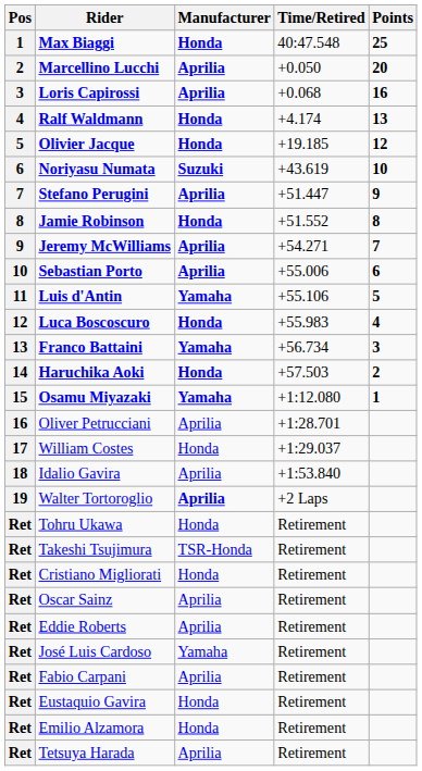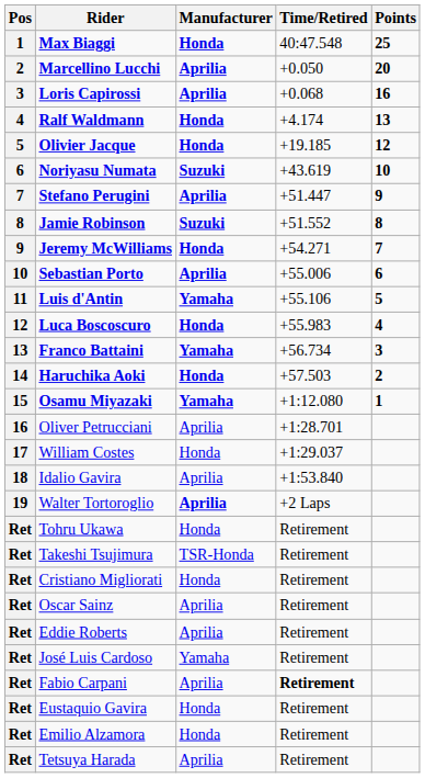 <table class="wikitable" style="font-size: 95%;">
 <tr>
 <th>Pos</th>
 <th>Rider</th>
 <th>Manufacturer</th>
 <th>Time/Retired</th>
 <th>Points</th>
 </tr>
 <tr>
 <th>1</th>
 <td> <strong><a href='#'>Max Biaggi</a></strong></td>
 <td><strong><a href='#'>Honda</a></strong></td>
 <td>40:47.548</td>
 <td><strong>25</strong></td>
 </tr>
 <tr>
 <th>2</th>
 <td> <strong><a href='#'>Marcellino Lucchi</a></strong></td>
 <td><strong><a href='#'>Aprilia</a></strong></td>
 <td>+0.050</td>
 <td><strong>20</strong></td>
 </tr>
 <tr>
 <th>3</th>
 <td> <strong><a href='#'>Loris Capirossi</a></strong></td>
 <td><strong><a href='#'>Aprilia</a></strong></td>
 <td>+0.068</td>
 <td><strong>16</strong></td>
 </tr>
 <tr>
 <th>4</th>
 <td> <strong><a href='#'>Ralf Waldmann</a></strong></td>
 <td><strong><a href='#'>Honda</a></strong></td>
 <td>+4.174</td>
 <td><strong>13</strong></td>
 </tr>
 <tr>
 <th>5</th>
 <td> <strong><a href='#'>Olivier Jacque</a></strong></td>
 <td><strong><a href='#'>Honda</a></strong></td>
 <td>+19.185</td>
 <td><strong>12</strong></td>
 </tr>
 <tr>
 <th>6</th>
 <td> <strong><a href='#'>Noriyasu Numata</a></strong></td>
 <td><strong><a href='#'>Suzuki</a></strong></td>
 <td>+43.619</td>
 <td><strong>10</strong></td>
 </tr>
 <tr>
 <th>7</th>
 <td> <strong><a href='#'>Stefano Perugini</a></strong></td>
 <td><strong><a href='#'>Aprilia</a></strong></td>
 <td>+51.447</td>
 <td><strong>9</strong></td>
 </tr>
 <tr>
 <th>8</th>
 <td> <strong><a href='#'>Jamie Robinson</a></strong></td>
-<td><strong><a href='#'>Honda</a></strong></td>
+<td><strong><a href='#'>Suzuki</a></strong></td>
 <td>+51.552</td>
 <td><strong>8</strong></td>
 </tr>
 <tr>
 <th>9</th>
 <td> <strong><a href='#'>Jeremy McWilliams</a></strong></td>
-<td><strong><a href='#'>Aprilia</a></strong></td>
+<td><strong><a href='#'>Honda</a></strong></td>
 <td>+54.271</td>
 <td><strong>7</strong></td>
 </tr>
 <tr>
 <th>10</th>
 <td> <strong><a href='#'>Sebastian Porto</a></strong></td>
 <td><strong><a href='#'>Aprilia</a></strong></td>
 <td>+55.006</td>
 <td><strong>6</strong></td>
 </tr>
 <tr>
 <th>11</th>
 <td> <strong><a href='#'>Luis d'Antin</a></strong></td>
 <td><strong><a href='#'>Yamaha</a></strong></td>
 <td>+55.106</td>
 <td><strong>5</strong></td>
 </tr>
 <tr>
 <th>12</th>
 <td> <strong><a href='#'>Luca Boscoscuro</a></strong></td>
 <td><strong><a href='#'>Honda</a></strong></td>
 <td>+55.983</td>
 <td><strong>4</strong></td>
 </tr>
 <tr>
 <th>13</th>
 <td> <strong><a href='#'>Franco Battaini</a></strong></td>
 <td><strong><a href='#'>Yamaha</a></strong></td>
 <td>+56.734</td>
 <td><strong>3</strong></td>
 </tr>
 <tr>
 <th>14</th>
 <td> <strong><a href='#'>Haruchika Aoki</a></strong></td>
 <td><strong><a href='#'>Honda</a></strong></td>
 <td>+57.503</td>
 <td><strong>2</strong></td>
 </tr>
 <tr>
 <th>15</th>
 <td> <strong><a href='#'>Osamu Miyazaki</a></strong></td>
 <td><strong><a href='#'>Yamaha</a></strong></td>
 <td>+1:12.080</td>
 <td><strong>1</strong></td>
 </tr>
 <tr>
 <th>16</th>
 <td> <a href='#'>Oliver Petrucciani</a></td>
 <td><a href='#'>Aprilia</a></td>
 <td>+1:28.701</td>
 <td></td>
 </tr>
 <tr>
 <th>17</th>
 <td> <a href='#'>William Costes</a></td>
 <td><a href='#'>Honda</a></td>
 <td>+1:29.037</td>
 <td></td>
 </tr>
 <tr>
 <th>18</th>
 <td> <a href='#'>Idalio Gavira</a></td>
 <td><a href='#'>Aprilia</a></td>
 <td>+1:53.840</td>
 <td></td>
 </tr>
 <tr>
 <th>19</th>
 <td> <a href='#'>Walter Tortoroglio</a></td>
 <td><strong><a href='#'>Aprilia</a></strong></td>
 <td>+2 Laps</td>
 <td></td>
 </tr>
 <tr>
 <th>Ret</th>
 <td> <a href='#'>Tohru Ukawa</a></td>
 <td><a href='#'>Honda</a></td>
 <td>Retirement</td>
 <td></td>
 </tr>
 <tr>
 <th>Ret</th>
 <td> <a href='#'>Takeshi Tsujimura</a></td>
 <td><a href='#'>TSR-Honda</a></td>
 <td>Retirement</td>
 <td></td>
 </tr>
 <tr>
 <th>Ret</th>
 <td> <a href='#'>Cristiano Migliorati</a></td>
 <td><a href='#'>Honda</a></td>
 <td>Retirement</td>
 <td></td>
 </tr>
 <tr>
 <th>Ret</th>
 <td> <a href='#'>Oscar Sainz</a></td>
 <td><a href='#'>Aprilia</a></td>
 <td>Retirement</td>
 <td></td>
 </tr>
 <tr>
 <th>Ret</th>
 <td> <a href='#'>Eddie Roberts</a></td>
 <td><a href='#'>Aprilia</a></td>
 <td>Retirement</td>
 <td></td>
 </tr>
 <tr>
 <th>Ret</th>
 <td> <a href='#'>José Luis Cardoso</a></td>
 <td><a href='#'>Yamaha</a></td>
 <td>Retirement</td>
 <td></td>
 </tr>
 <tr>
 <th>Ret</th>
 <td> <a href='#'>Fabio Carpani</a></td>
 <td><a href='#'>Aprilia</a></td>
-<td>Retirement</td>
+<td><strong>Retirement</strong></td>
 <td></td>
 </tr>
 <tr>
 <th>Ret</th>
 <td> <a href='#'>Eustaquio Gavira</a></td>
 <td><a href='#'>Honda</a></td>
 <td>Retirement</td>
 <td></td>
 </tr>
 <tr>
 <th>Ret</th>
 <td> <a href='#'>Emilio Alzamora</a></td>
 <td><a href='#'>Honda</a></td>
 <td>Retirement</td>
 <td></td>
 </tr>
 <tr>
 <th>Ret</th>
 <td> <a href='#'>Tetsuya Harada</a></td>
 <td><a href='#'>Aprilia</a></td>
 <td>Retirement</td>
 <td></td>
 </tr>
 </table>
